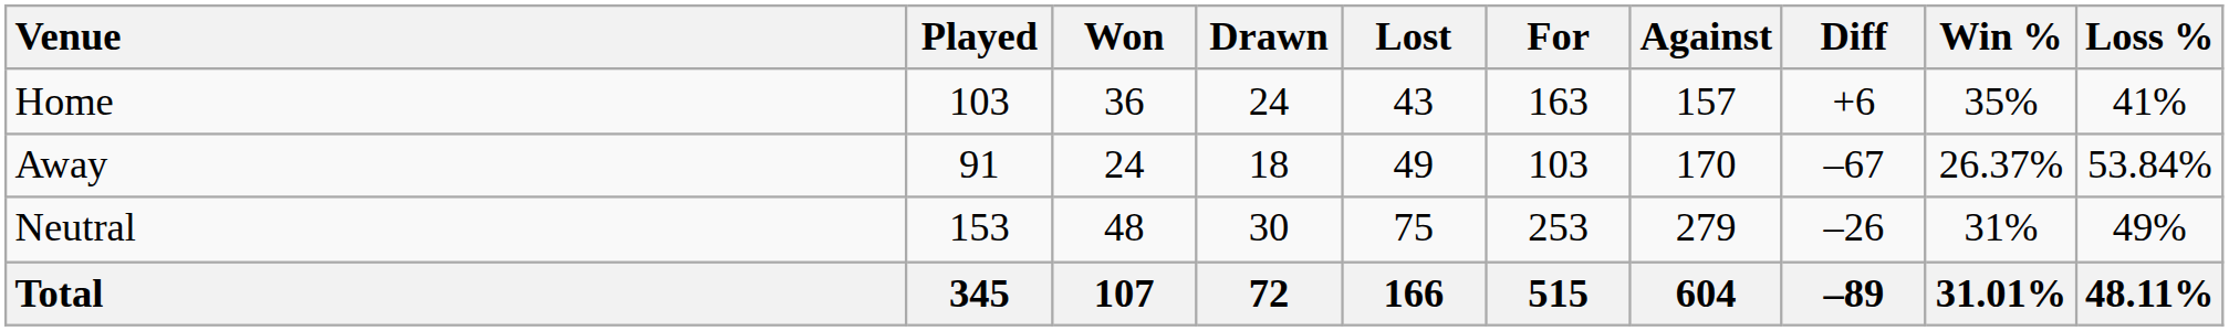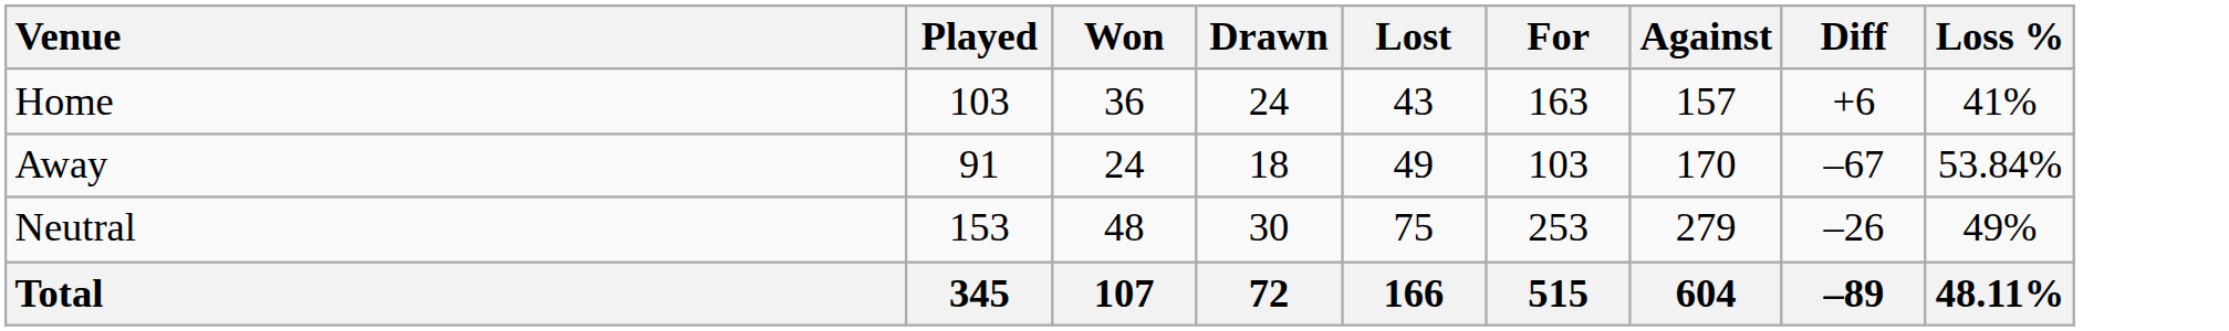 <table class="wikitable" style="text-align:center;">
 <tr>
 <th style="width:350px; text-align:left;">Venue</th>
 <th style="width:50px;">Played</th>
 <th style="width:50px;">Won</th>
 <th style="width:50px;">Drawn</th>
 <th style="width:50px;">Lost</th>
 <th style="width:50px;">For</th>
 <th style="width:50px;">Against</th>
 <th style="width:50px;">Diff</th>
-<th style="width:50px;">Win %</th>
 <th style="width:50px;">Loss %</th>
 </tr>
 <tr>
 <td style="text-align:left;">Home</td>
 <td>103</td>
 <td>36</td>
 <td>24</td>
 <td>43</td>
 <td>163</td>
 <td>157</td>
 <td>+6</td>
-<td>35%</td>
 <td>41%</td>
 </tr>
 <tr>
 <td style="text-align:left;">Away</td>
 <td>91</td>
 <td>24</td>
 <td>18</td>
 <td>49</td>
 <td>103</td>
 <td>170</td>
 <td>–67</td>
-<td>26.37%</td>
 <td>53.84%</td>
 </tr>
 <tr>
 <td style="text-align:left;">Neutral</td>
 <td>153</td>
 <td>48</td>
 <td>30</td>
 <td>75</td>
 <td>253</td>
 <td>279</td>
 <td>–26</td>
-<td>31%</td>
 <td>49%</td>
 </tr>
 <tr>
 <th style="text-align:left;">Total</th>
 <th>345</th>
 <th>107</th>
 <th>72</th>
 <th>166</th>
 <th>515</th>
 <th>604</th>
 <th>–89</th>
-<th>31.01%</th>
 <th>48.11%</th>
 </tr>
 </table>
